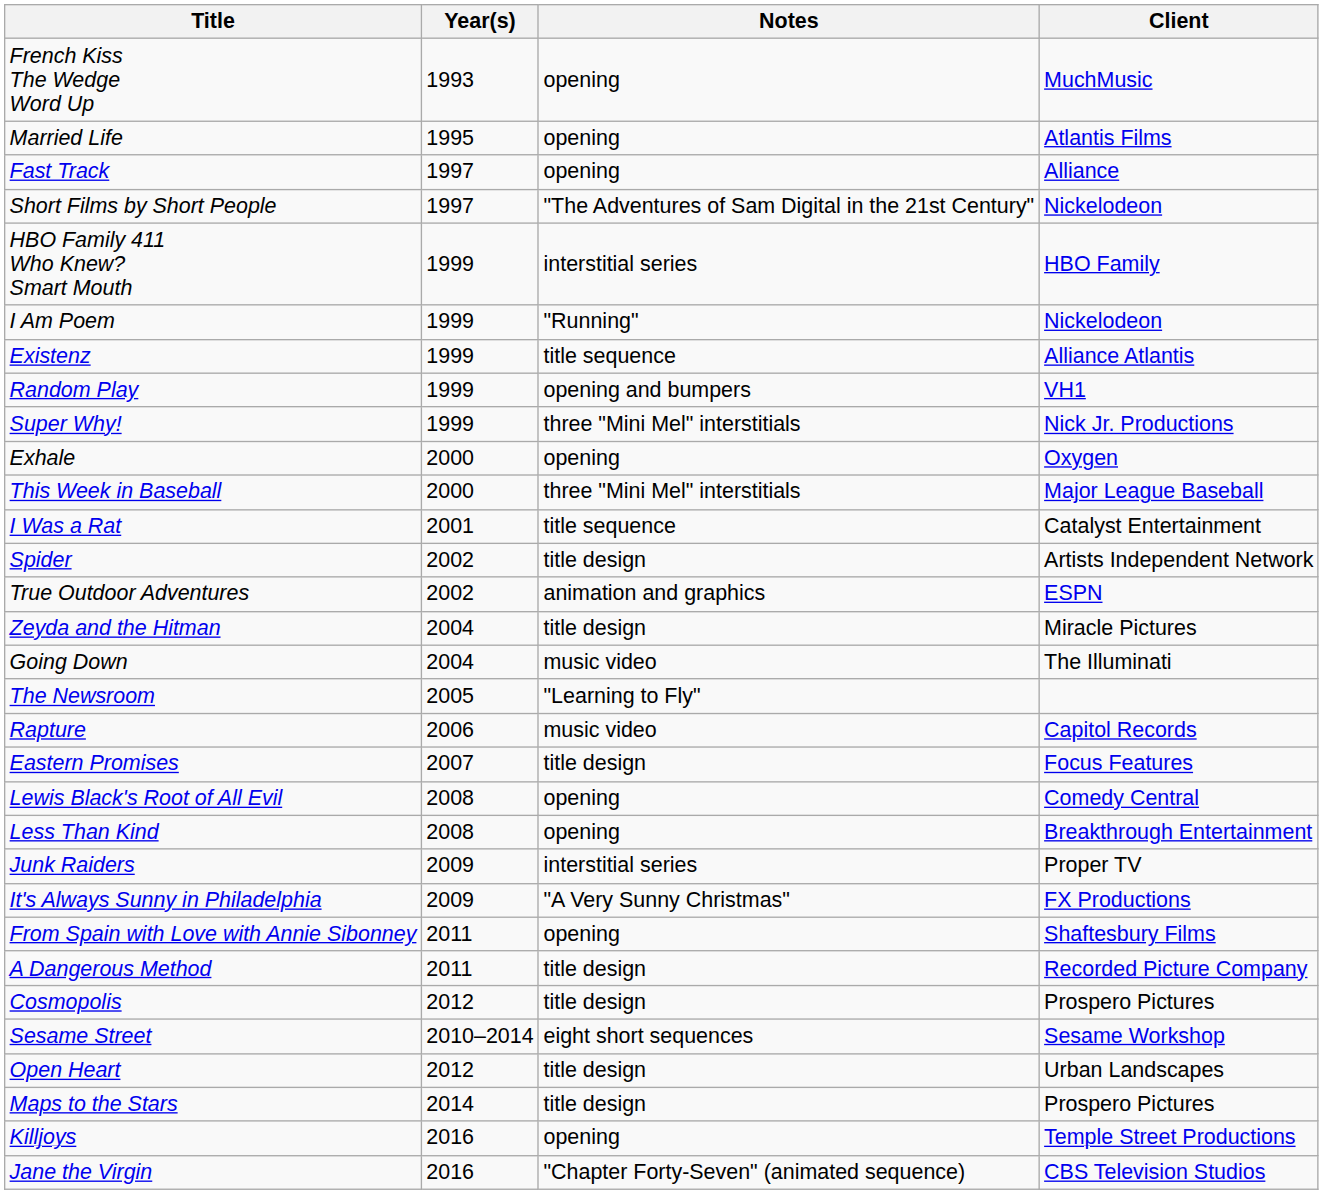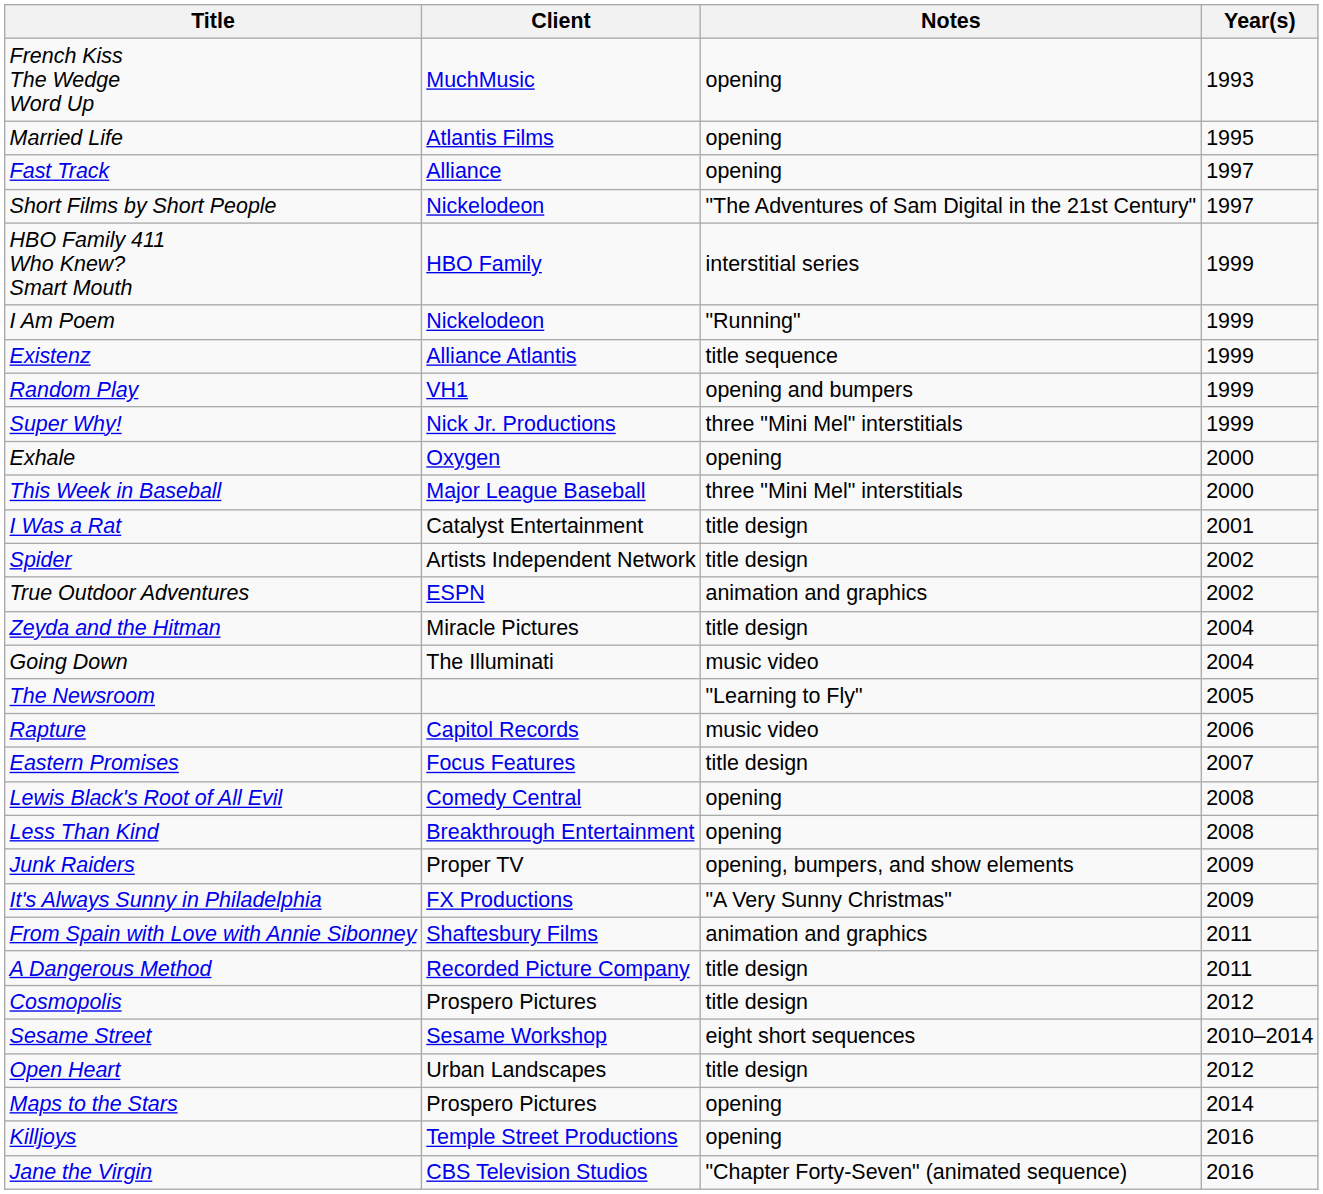 <table class="wikitable sortable">
 <tr>
 <th>Title</th>
+<th>Client</th>
+<th>Notes</th>
 <th>Year(s)</th>
-<th>Notes</th>
-<th>Client</th>
 </tr>
 <tr>
 <td><em>French Kiss</em><br><em>The Wedge</em><br><em>Word Up</em></td>
+<td><a href='#'>MuchMusic</a></td>
+<td>opening</td>
 <td>1993</td>
-<td>opening</td>
-<td><a href='#'>MuchMusic</a></td>
 </tr>
 <tr>
 <td><em>Married Life</em></td>
+<td><a href='#'>Atlantis Films</a></td>
+<td>opening</td>
 <td>1995</td>
-<td>opening</td>
-<td><a href='#'>Atlantis Films</a></td>
 </tr>
 <tr>
 <td><em><a href='#'>Fast Track</a></em></td>
+<td><a href='#'>Alliance</a></td>
+<td>opening</td>
 <td>1997</td>
-<td>opening</td>
-<td><a href='#'>Alliance</a></td>
 </tr>
 <tr>
 <td><em>Short Films by Short People</em></td>
+<td><a href='#'>Nickelodeon</a></td>
+<td>"The Adventures of Sam Digital in the 21st Century"</td>
 <td>1997</td>
-<td>"The Adventures of Sam Digital in the 21st Century"</td>
-<td><a href='#'>Nickelodeon</a></td>
 </tr>
 <tr>
 <td><em>HBO Family 411</em><br><em>Who Knew?</em><br><em>Smart Mouth</em></td>
+<td><a href='#'>HBO Family</a></td>
+<td>interstitial series</td>
 <td>1999</td>
-<td>interstitial series</td>
-<td><a href='#'>HBO Family</a></td>
 </tr>
 <tr>
 <td><em>I Am Poem</em></td>
+<td><a href='#'>Nickelodeon</a></td>
+<td>"Running"</td>
 <td>1999</td>
-<td>"Running"</td>
-<td><a href='#'>Nickelodeon</a></td>
 </tr>
 <tr>
 <td><em><a href='#'>Existenz</a></em></td>
+<td><a href='#'>Alliance Atlantis</a></td>
+<td>title sequence</td>
 <td>1999</td>
-<td>title sequence</td>
-<td><a href='#'>Alliance Atlantis</a></td>
 </tr>
 <tr>
 <td><em><a href='#'>Random Play</a></em></td>
+<td><a href='#'>VH1</a></td>
+<td>opening and bumpers</td>
 <td>1999</td>
-<td>opening and bumpers</td>
-<td><a href='#'>VH1</a></td>
 </tr>
 <tr>
 <td><em><a href='#'>Super Why!</a></em></td>
+<td><a href='#'>Nick Jr. Productions</a></td>
+<td>three "Mini Mel" interstitials</td>
 <td>1999</td>
-<td>three "Mini Mel" interstitials</td>
-<td><a href='#'>Nick Jr. Productions</a></td>
 </tr>
 <tr>
 <td><em>Exhale</em></td>
+<td><a href='#'>Oxygen</a></td>
+<td>opening</td>
 <td>2000</td>
-<td>opening</td>
-<td><a href='#'>Oxygen</a></td>
 </tr>
 <tr>
 <td><em><a href='#'>This Week in Baseball</a></em></td>
+<td><a href='#'>Major League Baseball</a></td>
+<td>three "Mini Mel" interstitials</td>
 <td>2000</td>
-<td>three "Mini Mel" interstitials</td>
-<td><a href='#'>Major League Baseball</a></td>
 </tr>
 <tr>
 <td><em><a href='#'>I Was a Rat</a></em></td>
+<td>Catalyst Entertainment</td>
+<td>title design</td>
 <td>2001</td>
-<td>title sequence</td>
-<td>Catalyst Entertainment</td>
 </tr>
 <tr>
 <td><em><a href='#'>Spider</a></em></td>
+<td>Artists Independent Network</td>
+<td>title design</td>
 <td>2002</td>
-<td>title design</td>
-<td>Artists Independent Network</td>
 </tr>
 <tr>
 <td><em>True Outdoor Adventures</em></td>
+<td><a href='#'>ESPN</a></td>
+<td>animation and graphics</td>
 <td>2002</td>
-<td>animation and graphics</td>
-<td><a href='#'>ESPN</a></td>
 </tr>
 <tr>
 <td><em><a href='#'>Zeyda and the Hitman</a></em></td>
+<td>Miracle Pictures</td>
+<td>title design</td>
 <td>2004</td>
-<td>title design</td>
-<td>Miracle Pictures</td>
 </tr>
 <tr>
 <td><em>Going Down</em></td>
+<td>The Illuminati</td>
+<td>music video</td>
 <td>2004</td>
-<td>music video</td>
-<td>The Illuminati</td>
 </tr>
 <tr>
 <td><em><a href='#'>The Newsroom</a></em></td>
+<td></td>
+<td>"Learning to Fly"</td>
 <td>2005</td>
-<td>"Learning to Fly"</td>
-<td></td>
 </tr>
 <tr>
 <td><em><a href='#'>Rapture</a></em></td>
+<td><a href='#'>Capitol Records</a></td>
+<td>music video</td>
 <td>2006</td>
-<td>music video</td>
-<td><a href='#'>Capitol Records</a></td>
 </tr>
 <tr>
 <td><em><a href='#'>Eastern Promises</a></em></td>
+<td><a href='#'>Focus Features</a></td>
+<td>title design</td>
 <td>2007</td>
-<td>title design</td>
-<td><a href='#'>Focus Features</a></td>
 </tr>
 <tr>
 <td><em><a href='#'>Lewis Black's Root of All Evil</a></em></td>
+<td><a href='#'>Comedy Central</a></td>
+<td>opening</td>
 <td>2008</td>
-<td>opening</td>
-<td><a href='#'>Comedy Central</a></td>
 </tr>
 <tr>
 <td><em><a href='#'>Less Than Kind</a></em></td>
+<td><a href='#'>Breakthrough Entertainment</a></td>
+<td>opening</td>
 <td>2008</td>
-<td>opening</td>
-<td><a href='#'>Breakthrough Entertainment</a></td>
 </tr>
 <tr>
 <td><em><a href='#'>Junk Raiders</a></em></td>
+<td>Proper TV</td>
+<td>opening, bumpers, and show elements</td>
 <td>2009</td>
-<td>interstitial series</td>
-<td>Proper TV</td>
 </tr>
 <tr>
 <td><em><a href='#'>It's Always Sunny in Philadelphia</a></em></td>
+<td><a href='#'>FX Productions</a></td>
+<td>"A Very Sunny Christmas"</td>
 <td>2009</td>
-<td>"A Very Sunny Christmas"</td>
-<td><a href='#'>FX Productions</a></td>
 </tr>
 <tr>
 <td><em><a href='#'>From Spain with Love with Annie Sibonney</a></em></td>
+<td><a href='#'>Shaftesbury Films</a></td>
+<td>animation and graphics</td>
 <td>2011</td>
-<td>opening</td>
-<td><a href='#'>Shaftesbury Films</a></td>
 </tr>
 <tr>
 <td><em><a href='#'>A Dangerous Method</a></em></td>
+<td><a href='#'>Recorded Picture Company</a></td>
+<td>title design</td>
 <td>2011</td>
-<td>title design</td>
-<td><a href='#'>Recorded Picture Company</a></td>
 </tr>
 <tr>
 <td><em><a href='#'>Cosmopolis</a></em></td>
+<td>Prospero Pictures</td>
+<td>title design</td>
 <td>2012</td>
-<td>title design</td>
-<td>Prospero Pictures</td>
 </tr>
 <tr>
 <td><em><a href='#'>Sesame Street</a></em></td>
+<td><a href='#'>Sesame Workshop</a></td>
+<td>eight short sequences</td>
 <td>2010–2014</td>
-<td>eight short sequences</td>
-<td><a href='#'>Sesame Workshop</a></td>
 </tr>
 <tr>
 <td><em><a href='#'>Open Heart</a></em></td>
+<td>Urban Landscapes</td>
+<td>title design</td>
 <td>2012</td>
-<td>title design</td>
-<td>Urban Landscapes</td>
 </tr>
 <tr>
 <td><em><a href='#'>Maps to the Stars</a></em></td>
+<td>Prospero Pictures</td>
+<td>opening</td>
 <td>2014</td>
-<td>title design</td>
-<td>Prospero Pictures</td>
 </tr>
 <tr>
 <td><em><a href='#'>Killjoys</a></em></td>
+<td><a href='#'>Temple Street Productions</a></td>
+<td>opening</td>
 <td>2016</td>
-<td>opening</td>
-<td><a href='#'>Temple Street Productions</a></td>
 </tr>
 <tr>
 <td><em><a href='#'>Jane the Virgin</a></em></td>
+<td><a href='#'>CBS Television Studios</a></td>
+<td>"Chapter Forty-Seven" (animated sequence)</td>
 <td>2016</td>
-<td>"Chapter Forty-Seven" (animated sequence)</td>
-<td><a href='#'>CBS Television Studios</a></td>
 </tr>
 </table>
